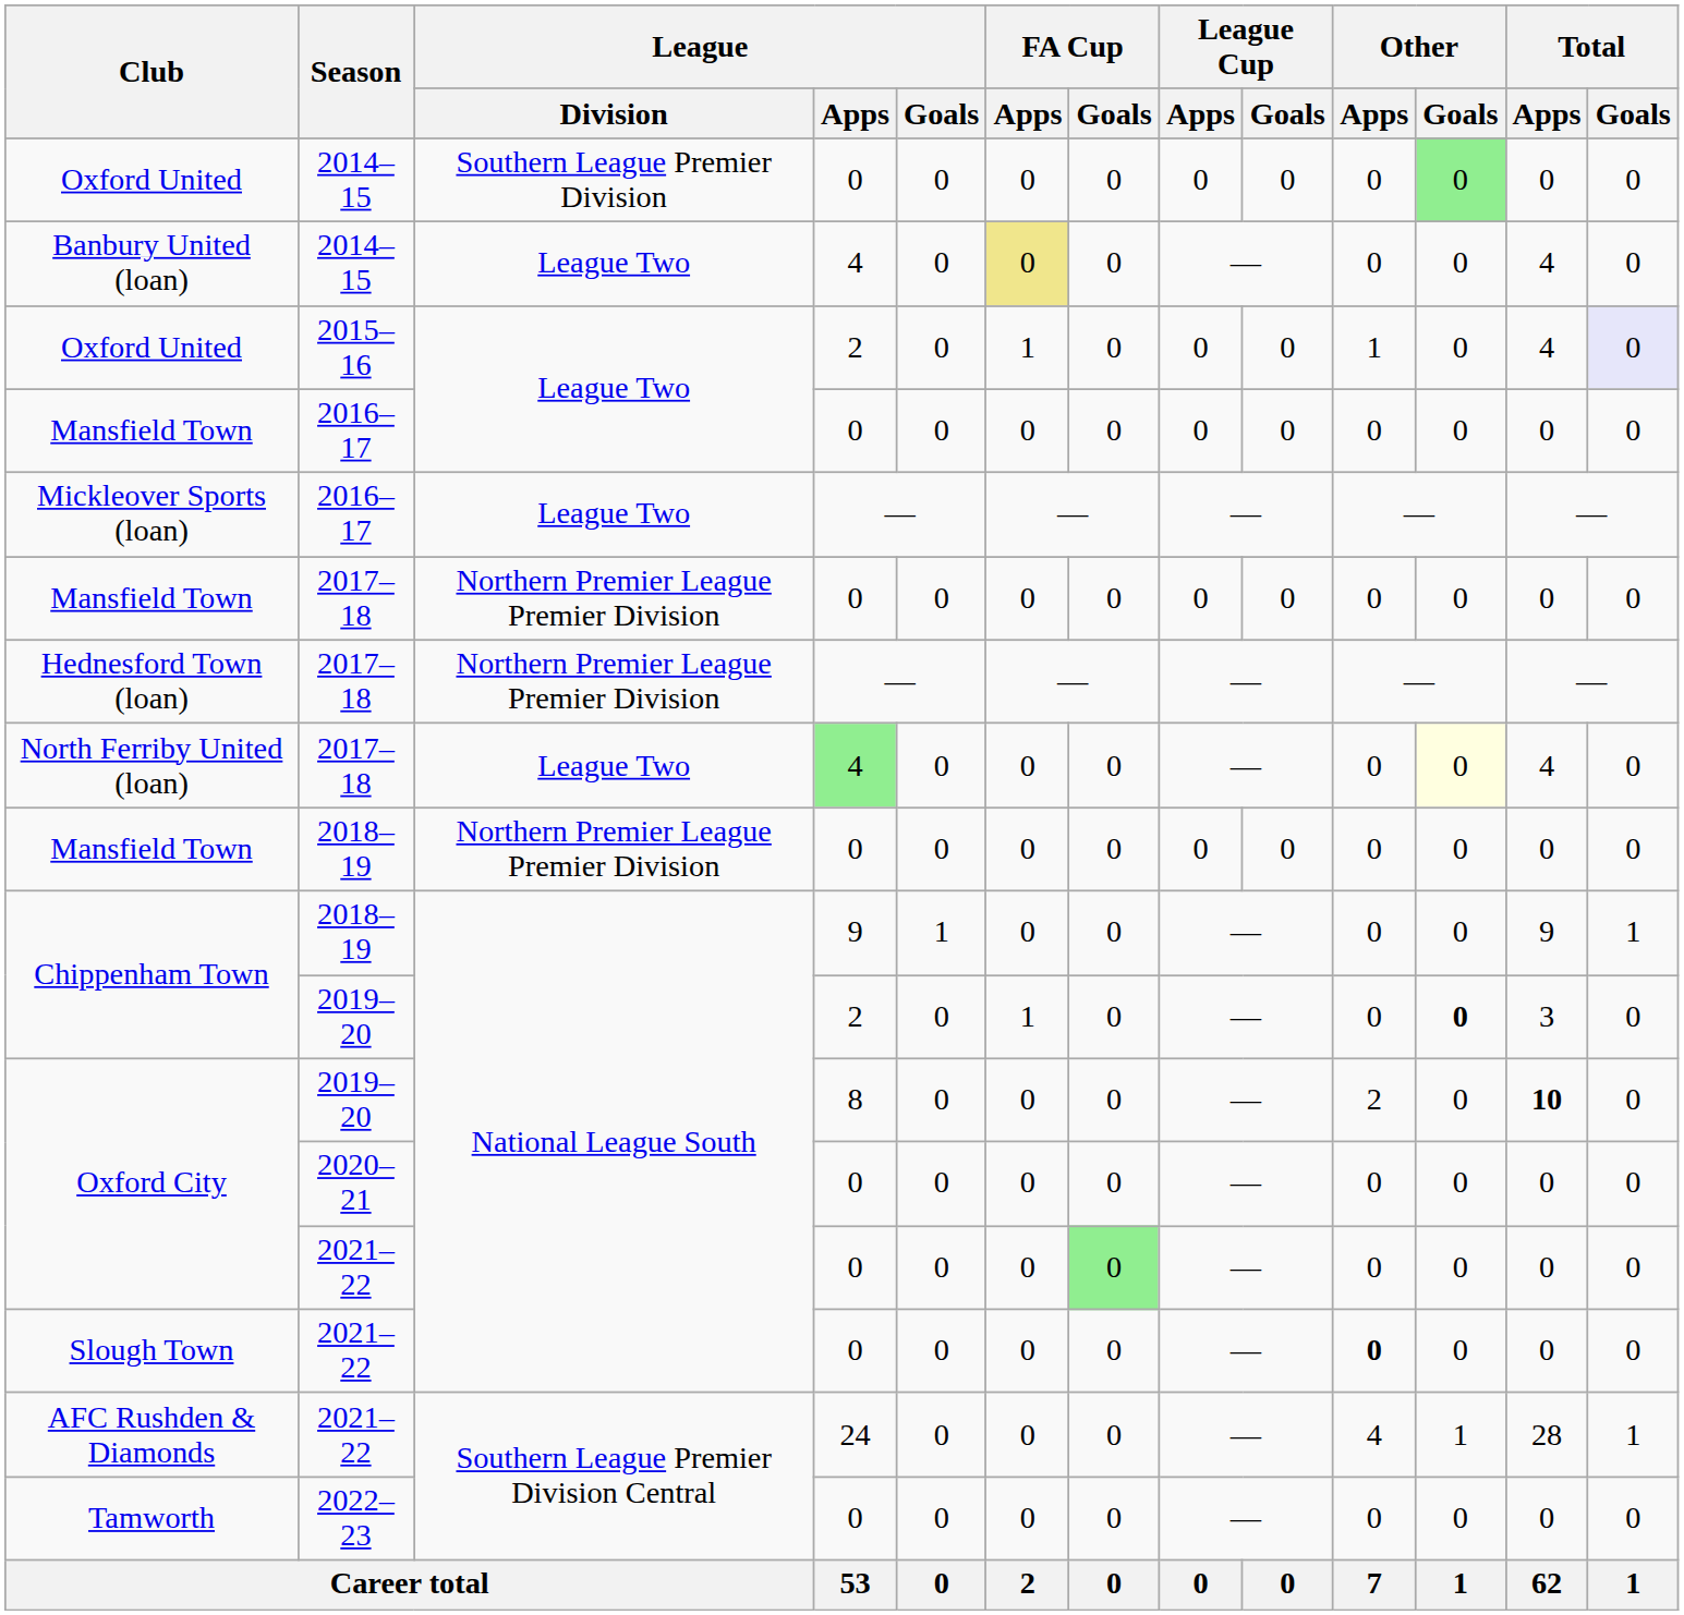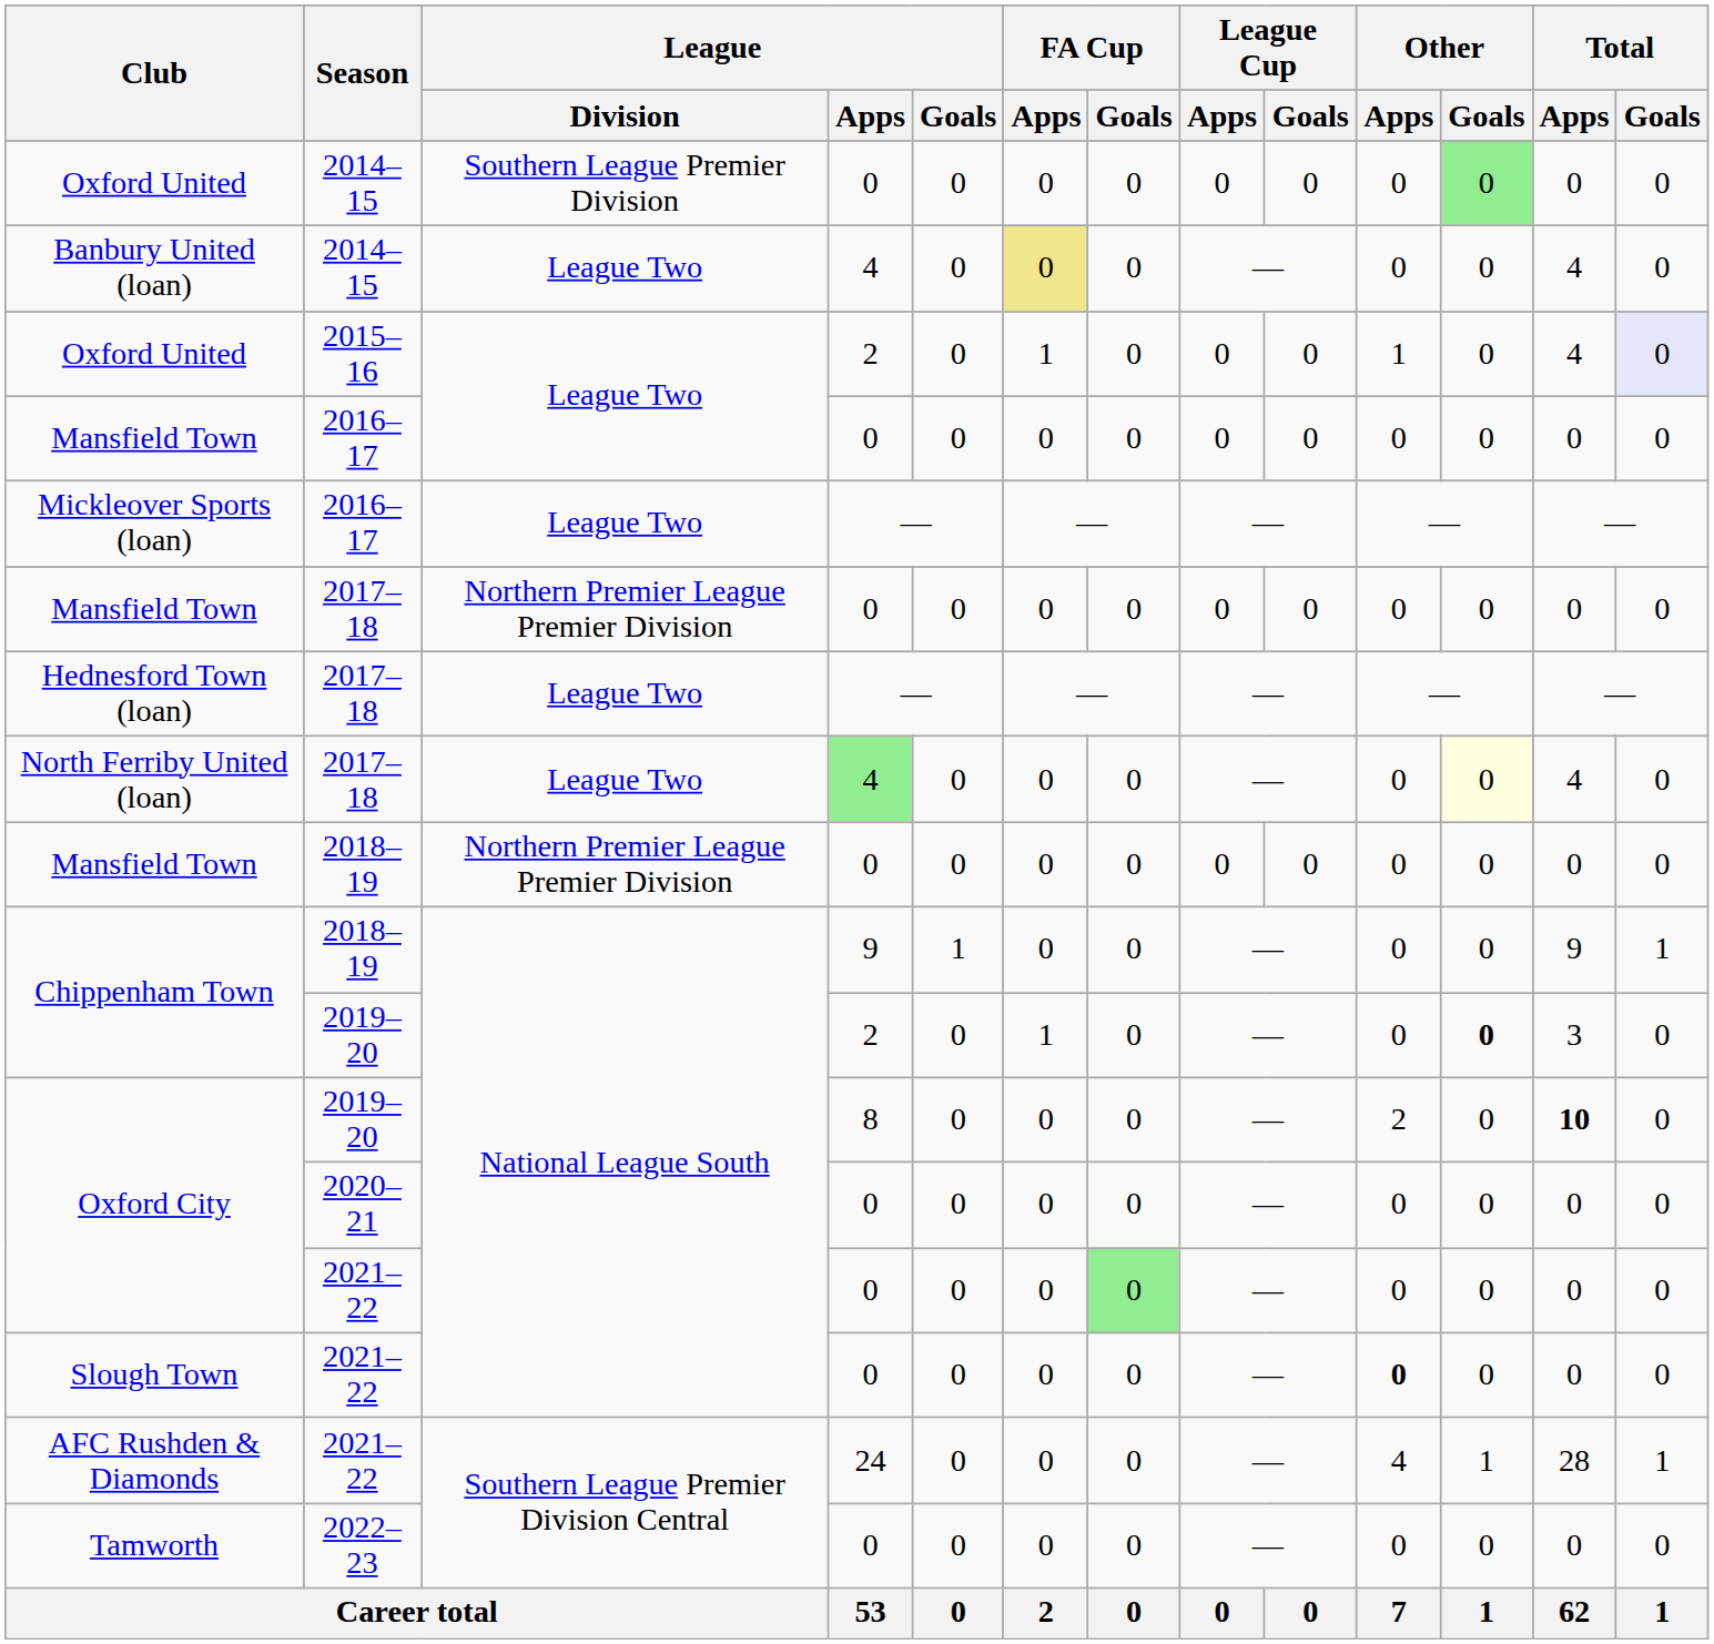 <table class="wikitable" style="text-align: center;">
 <tr>
 <th rowspan="2">Club</th>
 <th rowspan="2">Season</th>
 <th colspan="3">League</th>
 <th colspan="2">FA Cup</th>
 <th colspan="2">League Cup</th>
 <th colspan="2">Other</th>
 <th colspan="2">Total</th>
 </tr>
 <tr>
 <th>Division</th>
 <th>Apps</th>
 <th>Goals</th>
 <th>Apps</th>
 <th>Goals</th>
 <th>Apps</th>
 <th>Goals</th>
 <th>Apps</th>
 <th>Goals</th>
 <th>Apps</th>
 <th>Goals</th>
 </tr>
 <tr>
 <td><a href='#'>Oxford United</a></td>
 <td><a href='#'>2014–15</a></td>
 <td><a href='#'>Southern League</a> Premier Division</td>
 <td>0</td>
 <td>0</td>
 <td>0</td>
 <td>0</td>
 <td>0</td>
 <td>0</td>
 <td>0</td>
 <td style="background: lightgreen;">0</td>
 <td>0</td>
 <td>0</td>
 </tr>
 <tr>
 <td><a href='#'>Banbury United</a> (loan)</td>
 <td><a href='#'>2014–15</a></td>
 <td><a href='#'>League Two</a></td>
 <td>4</td>
 <td>0</td>
 <td style="background: khaki;">0</td>
 <td>0</td>
 <td colspan="2">—</td>
 <td>0</td>
 <td>0</td>
 <td>4</td>
 <td>0</td>
 </tr>
 <tr>
 <td><a href='#'>Oxford United</a></td>
 <td><a href='#'>2015–16</a></td>
 <td rowspan="2"><a href='#'>League Two</a></td>
 <td>2</td>
 <td>0</td>
 <td>1</td>
 <td>0</td>
 <td>0</td>
 <td>0</td>
 <td>1</td>
 <td>0</td>
 <td>4</td>
 <td style="background: lavender;">0</td>
 </tr>
 <tr>
 <td><a href='#'>Mansfield Town</a></td>
 <td><a href='#'>2016–17</a></td>
 <td>0</td>
 <td>0</td>
 <td>0</td>
 <td>0</td>
 <td>0</td>
 <td>0</td>
 <td>0</td>
 <td>0</td>
 <td>0</td>
 <td>0</td>
 </tr>
 <tr>
 <td><a href='#'>Mickleover Sports</a> (loan)</td>
 <td><a href='#'>2016–17</a></td>
 <td><a href='#'>League Two</a></td>
 <td colspan="2">—</td>
 <td colspan="2">—</td>
 <td colspan="2">—</td>
 <td colspan="2">—</td>
 <td colspan="2">—</td>
 </tr>
 <tr>
 <td><a href='#'>Mansfield Town</a></td>
 <td><a href='#'>2017–18</a></td>
 <td><a href='#'>Northern Premier League</a> Premier Division</td>
 <td>0</td>
 <td>0</td>
 <td>0</td>
 <td>0</td>
 <td>0</td>
 <td>0</td>
 <td>0</td>
 <td>0</td>
 <td>0</td>
 <td>0</td>
 </tr>
 <tr>
 <td><a href='#'>Hednesford Town</a> (loan)</td>
 <td><a href='#'>2017–18</a></td>
-<td><a href='#'>Northern Premier League</a> Premier Division</td>
+<td><a href='#'>League Two</a></td>
 <td colspan="2">—</td>
 <td colspan="2">—</td>
 <td colspan="2">—</td>
 <td colspan="2">—</td>
 <td colspan="2">—</td>
 </tr>
 <tr>
 <td><a href='#'>North Ferriby United</a> (loan)</td>
 <td><a href='#'>2017–18</a></td>
 <td><a href='#'>League Two</a></td>
 <td style="background: lightgreen;">4</td>
 <td>0</td>
 <td>0</td>
 <td>0</td>
 <td colspan="2">—</td>
 <td>0</td>
 <td style="background: lightyellow;">0</td>
 <td>4</td>
 <td>0</td>
 </tr>
 <tr>
 <td><a href='#'>Mansfield Town</a></td>
 <td><a href='#'>2018–19</a></td>
 <td><a href='#'>Northern Premier League</a> Premier Division</td>
 <td>0</td>
 <td>0</td>
 <td>0</td>
 <td>0</td>
 <td>0</td>
 <td>0</td>
 <td>0</td>
 <td>0</td>
 <td>0</td>
 <td>0</td>
 </tr>
 <tr>
 <td rowspan="2"><a href='#'>Chippenham Town</a></td>
 <td><a href='#'>2018–19</a></td>
 <td rowspan="6"><a href='#'>National League South</a></td>
 <td>9</td>
 <td>1</td>
 <td>0</td>
 <td>0</td>
 <td colspan="2">—</td>
 <td>0</td>
 <td>0</td>
 <td>9</td>
 <td>1</td>
 </tr>
 <tr>
 <td><a href='#'>2019–20</a></td>
 <td>2</td>
 <td>0</td>
 <td>1</td>
 <td>0</td>
 <td colspan="2">—</td>
 <td>0</td>
 <td><strong>0</strong></td>
 <td>3</td>
 <td>0</td>
 </tr>
 <tr>
 <td rowspan="3"><a href='#'>Oxford City</a></td>
 <td><a href='#'>2019–20</a></td>
 <td>8</td>
 <td>0</td>
 <td>0</td>
 <td>0</td>
 <td colspan="2">—</td>
 <td>2</td>
 <td>0</td>
 <td><strong>10</strong></td>
 <td>0</td>
 </tr>
 <tr>
 <td><a href='#'>2020–21</a></td>
 <td>0</td>
 <td>0</td>
 <td>0</td>
 <td>0</td>
 <td colspan="2">—</td>
 <td>0</td>
 <td>0</td>
 <td>0</td>
 <td>0</td>
 </tr>
 <tr>
 <td><a href='#'>2021–22</a></td>
 <td>0</td>
 <td>0</td>
 <td>0</td>
 <td style="background: lightgreen;">0</td>
 <td colspan="2">—</td>
 <td>0</td>
 <td>0</td>
 <td>0</td>
 <td>0</td>
 </tr>
 <tr>
 <td><a href='#'>Slough Town</a></td>
 <td><a href='#'>2021–22</a></td>
 <td>0</td>
 <td>0</td>
 <td>0</td>
 <td>0</td>
 <td colspan="2">—</td>
 <td><strong>0</strong></td>
 <td>0</td>
 <td>0</td>
 <td>0</td>
 </tr>
 <tr>
 <td><a href='#'>AFC Rushden & Diamonds</a></td>
 <td><a href='#'>2021–22</a></td>
 <td rowspan="2"><a href='#'>Southern League</a> Premier Division Central</td>
 <td>24</td>
 <td>0</td>
 <td>0</td>
 <td>0</td>
 <td colspan="2">—</td>
 <td>4</td>
 <td>1</td>
 <td>28</td>
 <td>1</td>
 </tr>
 <tr>
 <td><a href='#'>Tamworth</a></td>
 <td><a href='#'>2022–23</a></td>
 <td>0</td>
 <td>0</td>
 <td>0</td>
 <td>0</td>
 <td colspan="2">—</td>
 <td>0</td>
 <td>0</td>
 <td>0</td>
 <td>0</td>
 </tr>
 <tr>
 <th colspan="3">Career total</th>
 <th>53</th>
 <th>0</th>
 <th>2</th>
 <th>0</th>
 <th>0</th>
 <th>0</th>
 <th>7</th>
 <th>1</th>
 <th>62</th>
 <th>1</th>
 </tr>
 </table>
